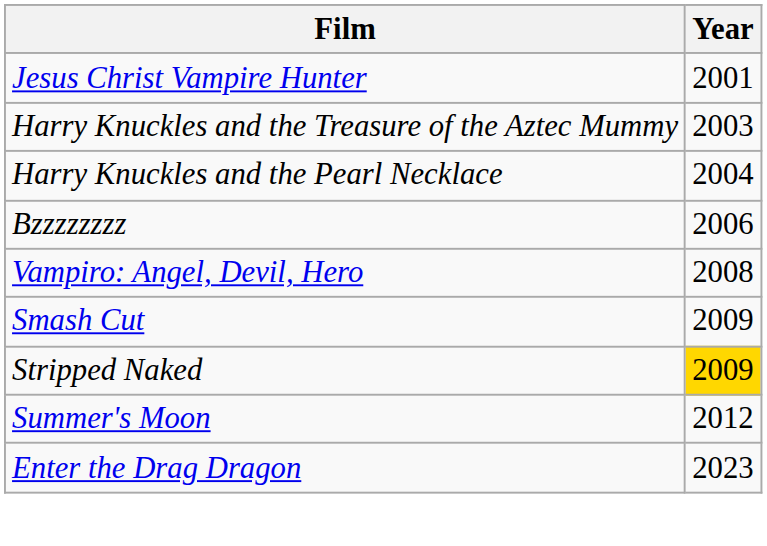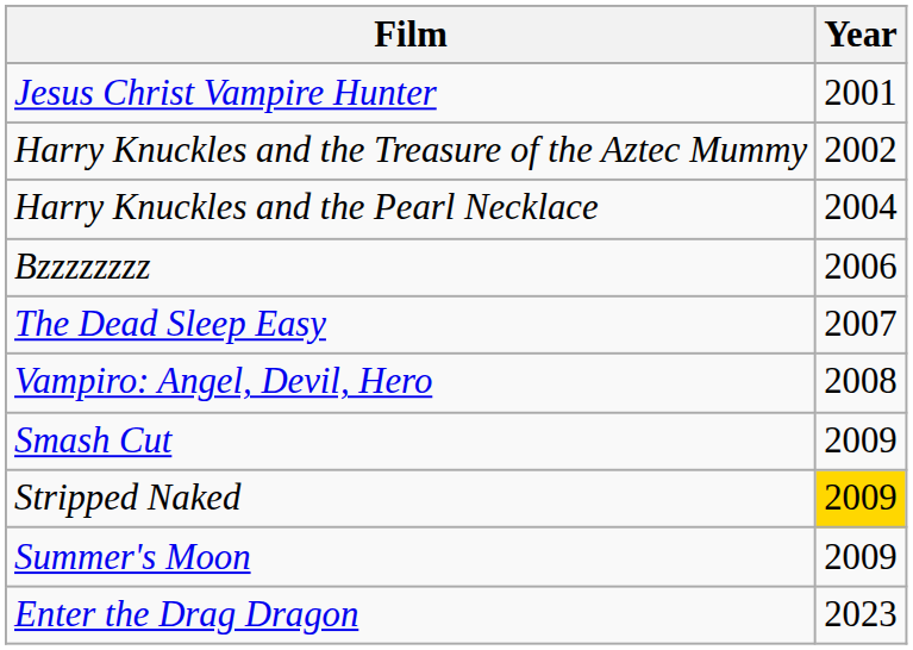 <table class="wikitable">
 <tr>
 <th>Film</th>
 <th>Year</th>
 </tr>
 <tr>
 <td><em><a href='#'>Jesus Christ Vampire Hunter</a></em></td>
 <td>2001</td>
 </tr>
 <tr>
 <td><em>Harry Knuckles and the Treasure of the Aztec Mummy</em></td>
-<td>2003</td>
+<td>2002</td>
 </tr>
 <tr>
 <td><em>Harry Knuckles and the Pearl Necklace</em></td>
 <td>2004</td>
 </tr>
 <tr>
 <td><em>Bzzzzzzzz</em></td>
 <td>2006</td>
+</tr>
+<tr>
+<td><em><a href='#'>The Dead Sleep Easy</a></em></td>
+<td>2007</td>
 </tr>
 <tr>
 <td><em><a href='#'>Vampiro: Angel, Devil, Hero</a></em></td>
 <td>2008</td>
 </tr>
 <tr>
 <td><em><a href='#'>Smash Cut</a></em></td>
 <td>2009</td>
 </tr>
 <tr>
 <td><em>Stripped Naked</em></td>
 <td style="background: gold;">2009</td>
 </tr>
 <tr>
 <td><em><a href='#'>Summer's Moon</a></em></td>
-<td>2012</td>
+<td>2009</td>
 </tr>
 <tr>
 <td><em><a href='#'>Enter the Drag Dragon</a></em></td>
 <td>2023</td>
 </tr>
 </table>
